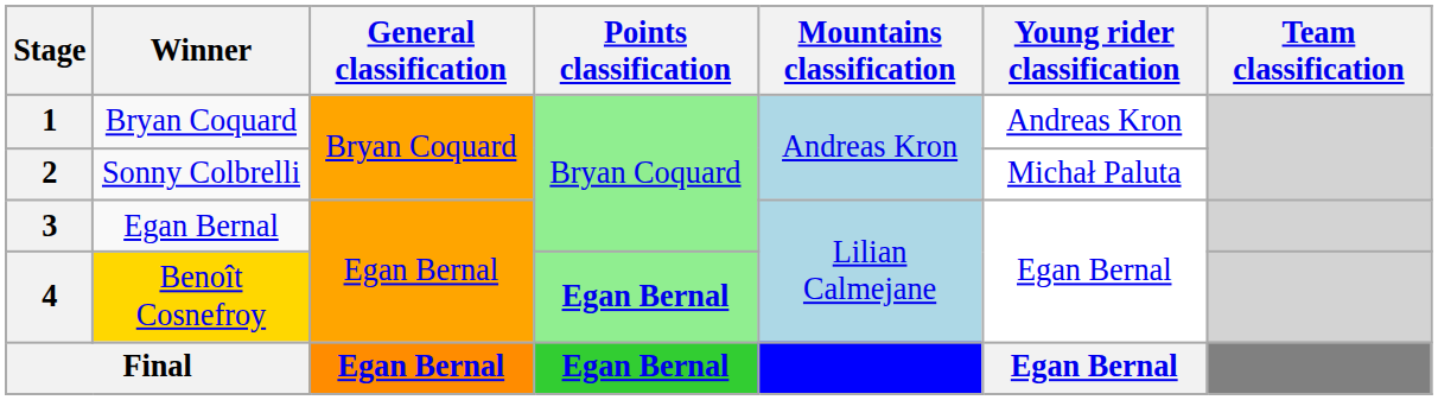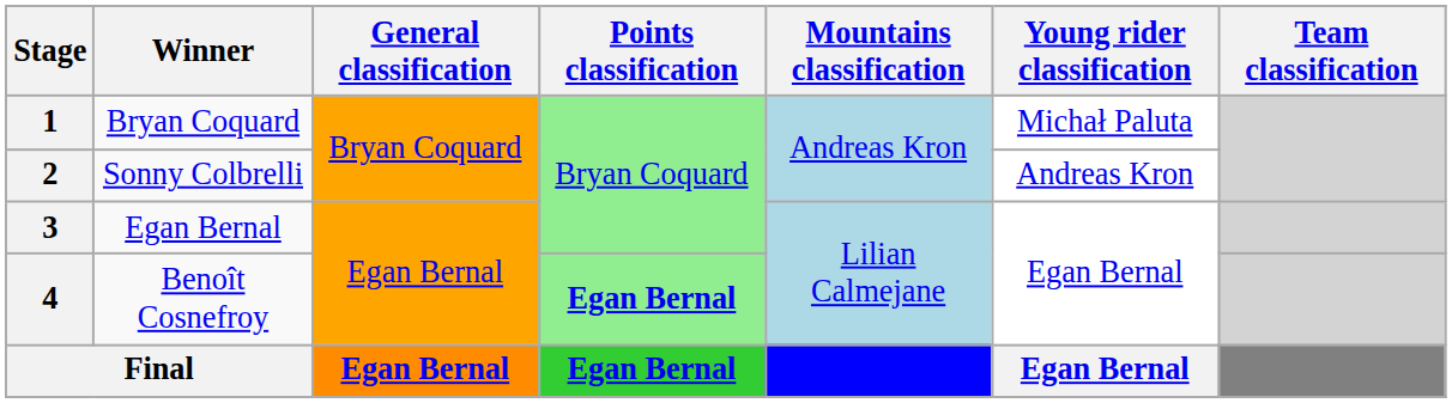 <table class="wikitable" style="text-align: center; font-size:smaller;">
 <tr>
 <th style="width:1%;">Stage</th>
 <th style="width:16.5%;">Winner</th>
 <th style="width:16.5%;"><a href='#'>General classification</a><br></th>
 <th style="width:16.5%;"><a href='#'>Points classification</a><br></th>
 <th style="width:16.5%;"><a href='#'>Mountains classification</a><br></th>
 <th style="width:16.5%;"><a href='#'>Young rider classification</a><br></th>
 <th style="width:16.5%;"><a href='#'>Team classification</a></th>
 </tr>
 <tr>
 <th>1</th>
 <td><a href='#'>Bryan Coquard</a></td>
 <td style="background:orange" rowspan="2"><a href='#'>Bryan Coquard</a></td>
 <td style="background:lightgreen;" rowspan="3"><a href='#'>Bryan Coquard</a></td>
 <td style="background:lightblue;" rowspan="2"><a href='#'>Andreas Kron</a></td>
-<td style="background:white;"><a href='#'>Andreas Kron</a></td>
+<td style="background:white;"><a href='#'>Michał Paluta</a></td>
 <td style="background:lightgrey;" rowspan="2"></td>
 </tr>
 <tr>
 <th>2</th>
 <td><a href='#'>Sonny Colbrelli</a></td>
-<td style="background:white;"><a href='#'>Michał Paluta</a></td>
+<td style="background:white;"><a href='#'>Andreas Kron</a></td>
 </tr>
 <tr>
 <th>3</th>
 <td><a href='#'>Egan Bernal</a></td>
 <td style="background:orange" rowspan=2><a href='#'>Egan Bernal</a></td>
 <td style="background:lightblue;" rowspan=2><a href='#'>Lilian Calmejane</a></td>
 <td style="background:white;" rowspan=2><a href='#'>Egan Bernal</a></td>
 <td style="background:lightgrey;"></td>
 </tr>
 <tr>
 <th>4</th>
-<td style="background: gold;"><a href='#'>Benoît Cosnefroy</a></td>
+<td><a href='#'>Benoît Cosnefroy</a></td>
 <td style="background:lightgreen;"><strong><a href='#'>Egan Bernal</a></strong></td>
 <td style="background:lightgrey;"></td>
 </tr>
 <tr>
 <th colspan=2><strong>Final</strong></th>
 <th style="background:darkorange;"><a href='#'>Egan Bernal</a></th>
 <th style="background:limegreen;"><a href='#'>Egan Bernal</a></th>
 <th style="background:blue;"></th>
 <th style="background:offwhite"><a href='#'>Egan Bernal</a></th>
 <th style="background:grey;"></th>
 </tr>
 </table>
